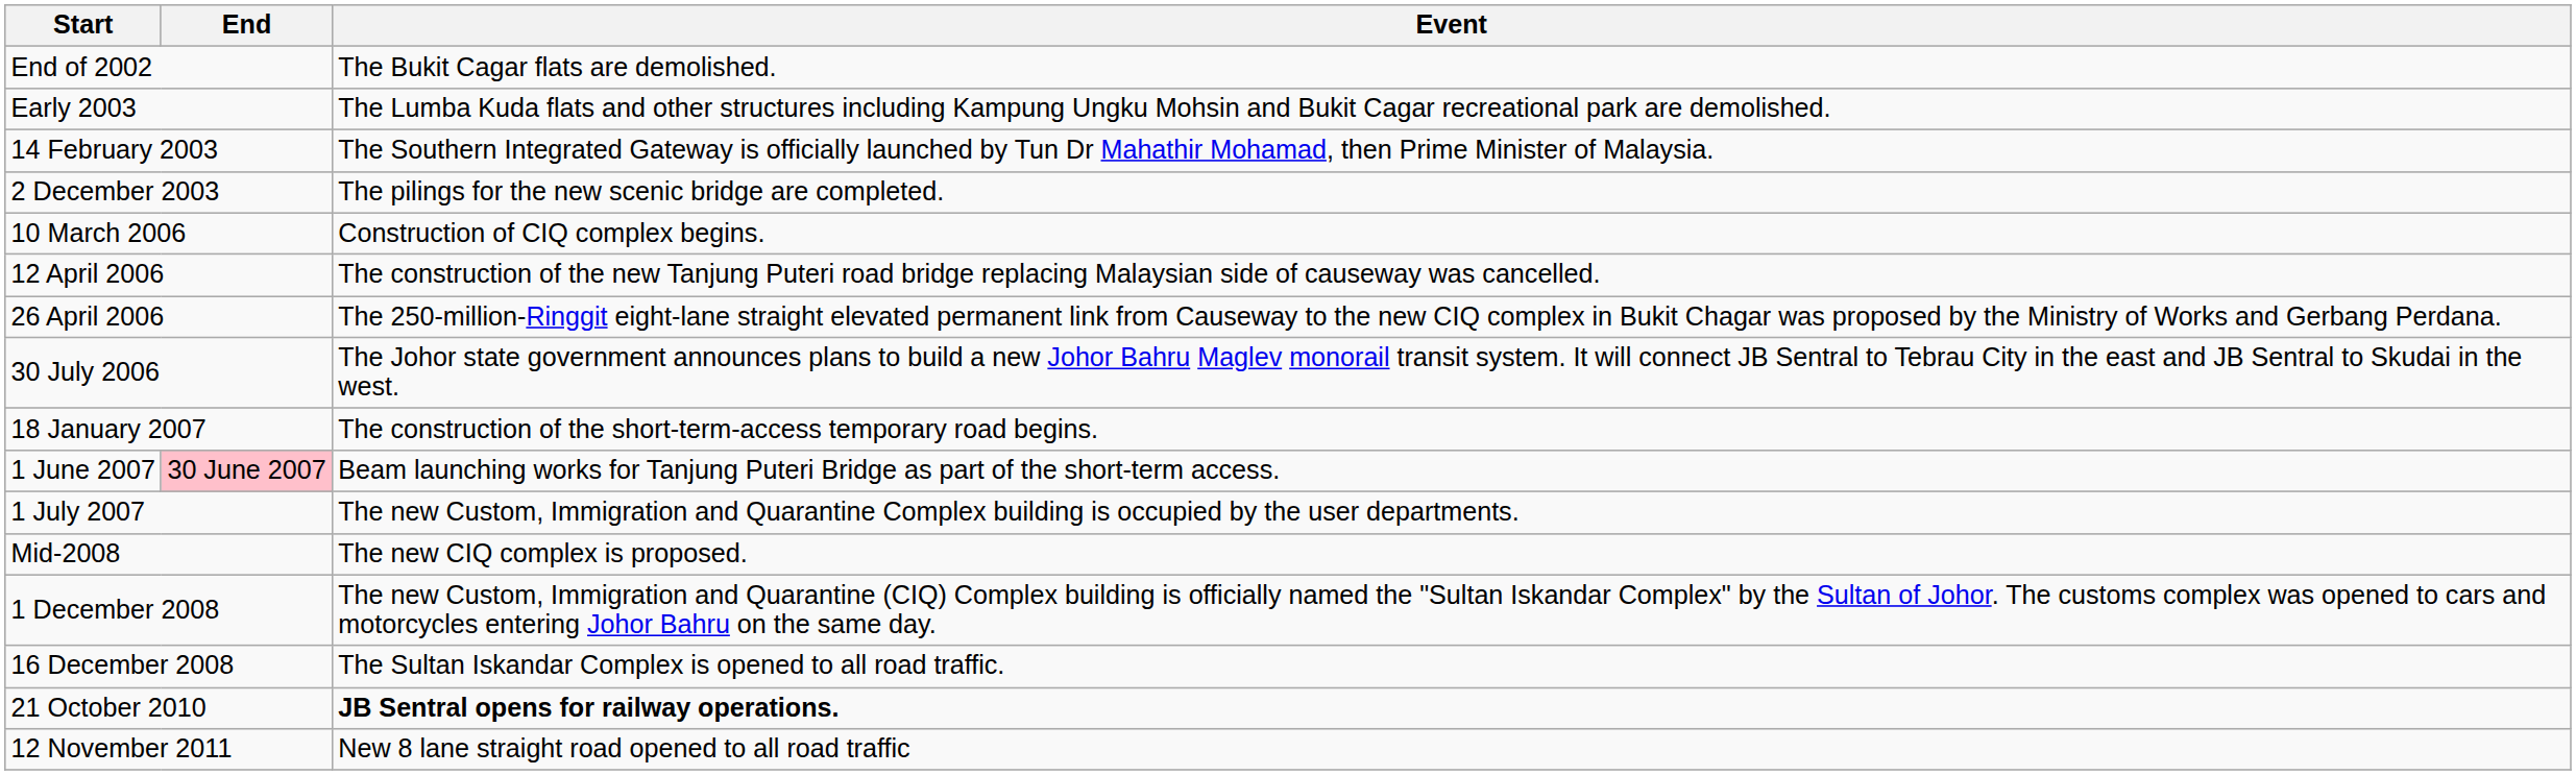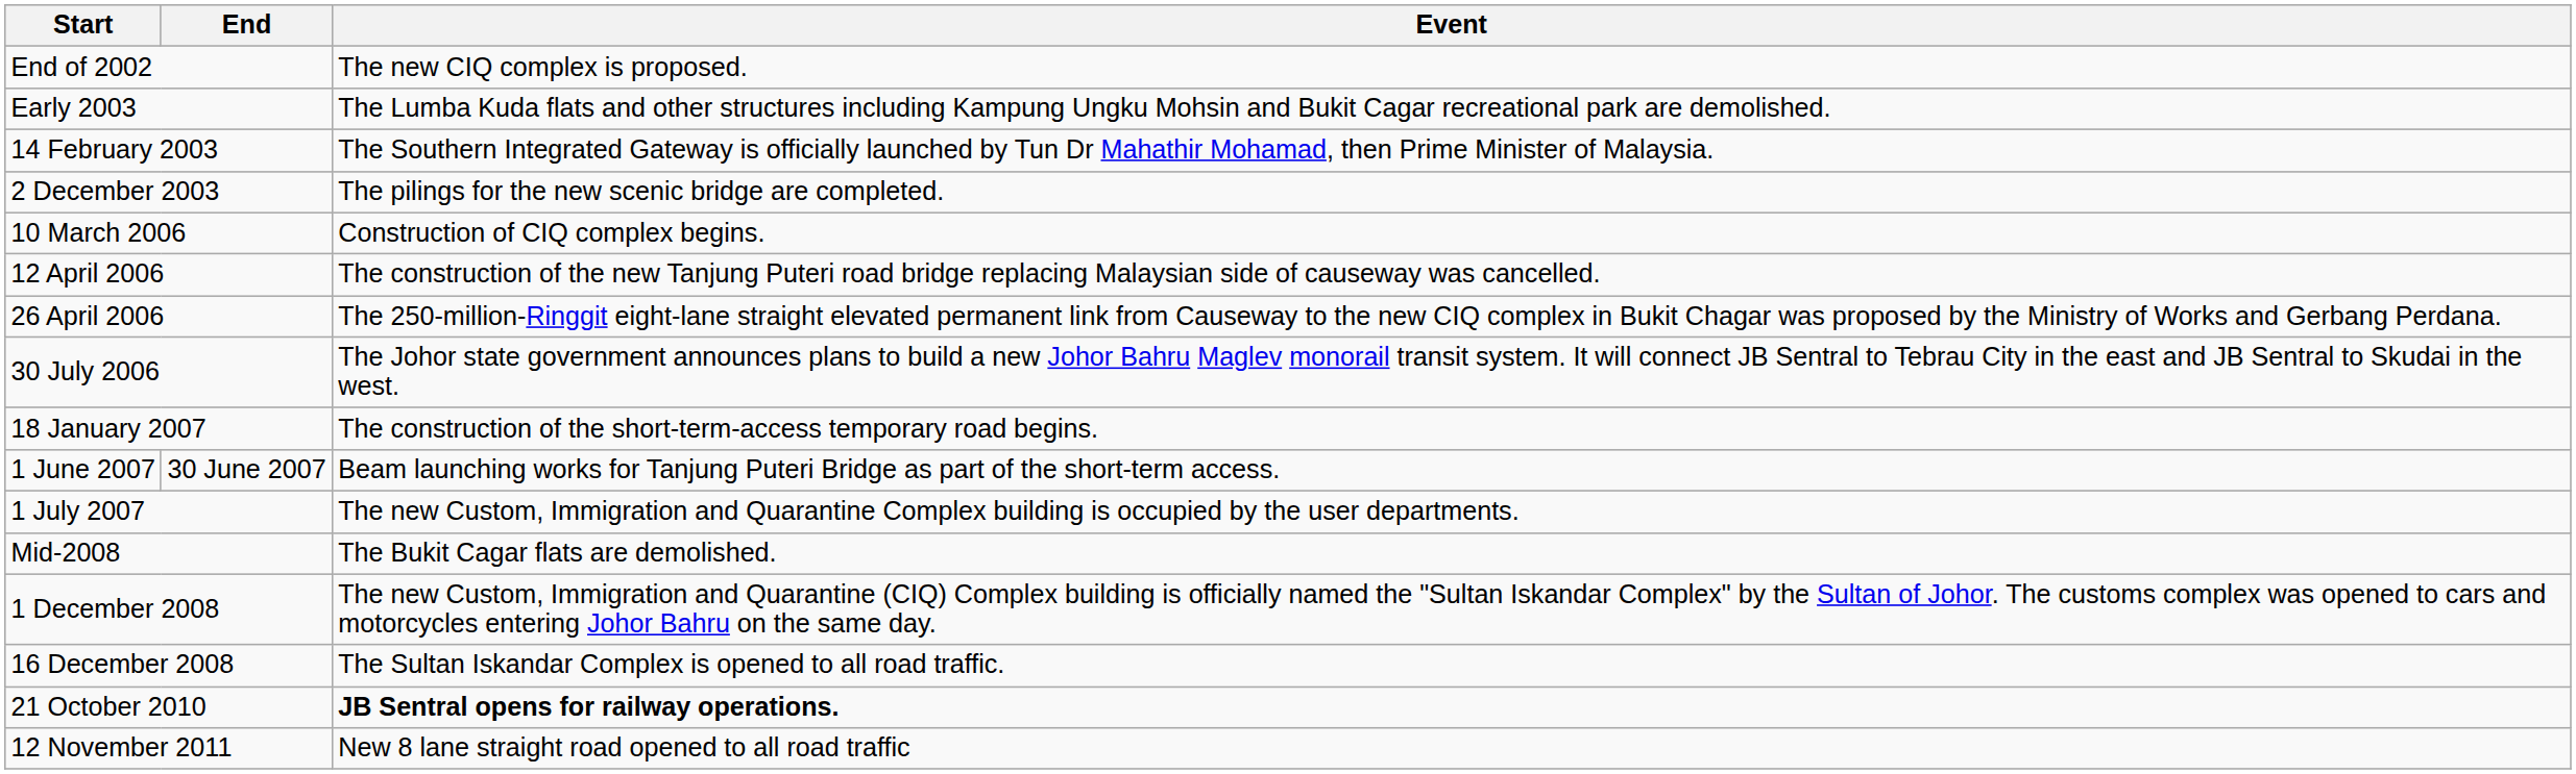 <table class="wikitable">
 <tr>
 <th>Start</th>
 <th>End</th>
 <th>Event</th>
 </tr>
 <tr>
 <td colspan="2" style="white-space:nowrap;">End of 2002</td>
-<td>The Bukit Cagar flats are demolished.</td>
+<td>The new CIQ complex is proposed.</td>
 </tr>
 <tr>
 <td colspan="2" style="white-space:nowrap;">Early 2003</td>
 <td>The Lumba Kuda flats and other structures including Kampung Ungku Mohsin and Bukit Cagar recreational park are demolished.</td>
 </tr>
 <tr>
 <td colspan="2" style="white-space:nowrap;">14 February 2003</td>
 <td>The Southern Integrated Gateway is officially launched by Tun Dr <a href='#'>Mahathir Mohamad</a>, then Prime Minister of Malaysia.</td>
 </tr>
 <tr>
 <td colspan="2" style="white-space:nowrap;">2 December 2003</td>
 <td>The pilings for the new scenic bridge are completed.</td>
 </tr>
 <tr>
 <td colspan ="2" style="white-space:nowrap;">10 March 2006</td>
 <td>Construction of CIQ complex begins.</td>
 </tr>
 <tr>
 <td colspan = "2" style="white-space:nowrap;">12 April 2006</td>
 <td>The construction of the new Tanjung Puteri road bridge replacing Malaysian side of causeway was cancelled.</td>
 </tr>
 <tr>
 <td colspan = "2" style="white-space:nowrap;">26 April 2006</td>
 <td>The 250-million-<a href='#'>Ringgit</a> eight-lane straight elevated permanent link from Causeway to the new CIQ complex in Bukit Chagar was proposed by the Ministry of Works and Gerbang Perdana.</td>
 </tr>
 <tr>
 <td colspan = "2" style="white-space:nowrap;">30 July 2006</td>
 <td>The Johor state government announces plans to build a new <a href='#'>Johor Bahru</a> <a href='#'>Maglev</a> <a href='#'>monorail</a> transit system. It will connect JB Sentral to Tebrau City in the east and JB Sentral to Skudai in the west.</td>
 </tr>
 <tr>
 <td colspan = "2" style="white-space:nowrap;">18 January 2007</td>
 <td>The construction of the short-term-access temporary road begins.</td>
 </tr>
 <tr>
 <td style="white-space:nowrap;">1 June 2007</td>
-<td style="background: pink; white-space:nowrap;">30 June 2007</td>
+<td style="white-space:nowrap;">30 June 2007</td>
 <td>Beam launching works for Tanjung Puteri Bridge as part of the short-term access.</td>
 </tr>
 <tr>
 <td colspan = "2" style="white-space:nowrap;">1 July 2007</td>
 <td>The new Custom, Immigration and Quarantine Complex building is occupied by the user departments.</td>
 </tr>
 <tr>
 <td colspan = "2" style="white-space:nowrap;">Mid-2008</td>
-<td>The new CIQ complex is proposed.</td>
+<td>The Bukit Cagar flats are demolished.</td>
 </tr>
 <tr>
 <td colspan = "2" style="white-space:nowrap;">1 December 2008</td>
 <td>The new Custom, Immigration and Quarantine (CIQ) Complex building is officially named the "Sultan Iskandar Complex" by the <a href='#'>Sultan of Johor</a>. The customs complex was opened to cars and motorcycles entering <a href='#'>Johor Bahru</a> on the same day.</td>
 </tr>
 <tr>
 <td colspan = "2" style="white-space:nowrap;">16 December 2008</td>
 <td>The Sultan Iskandar Complex is opened to all road traffic.</td>
 </tr>
 <tr>
 <td colspan = "2" style="white-space:nowrap;">21 October 2010</td>
 <td><strong>JB Sentral opens for railway operations.</strong></td>
 </tr>
 <tr>
 <td colspan = "2" style="white-space:nowrap;">12 November 2011</td>
 <td>New 8 lane straight road opened to all road traffic</td>
 </tr>
 </table>
